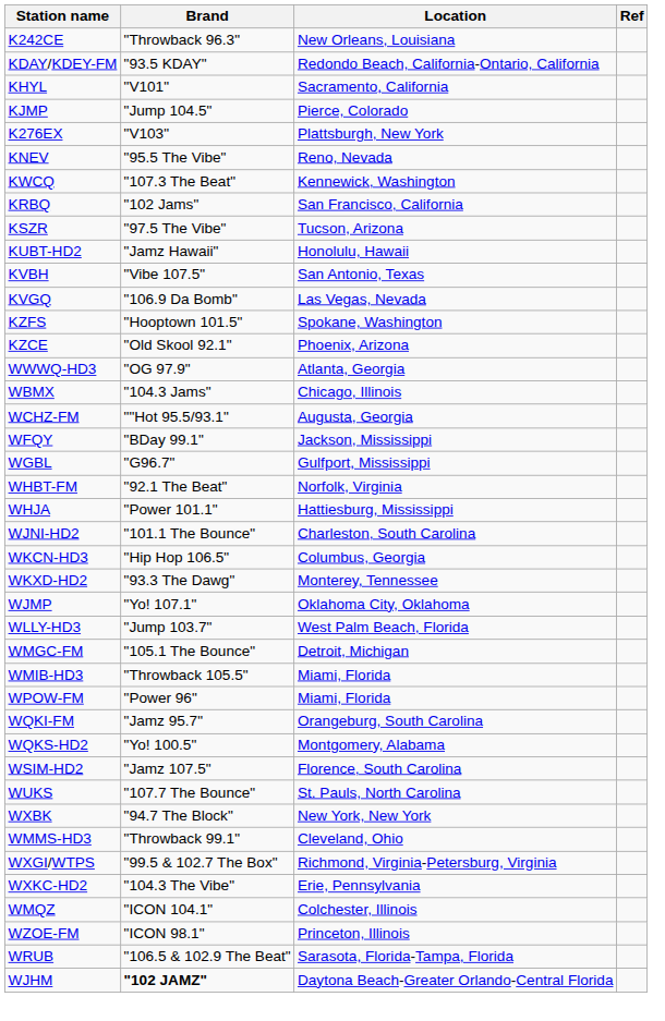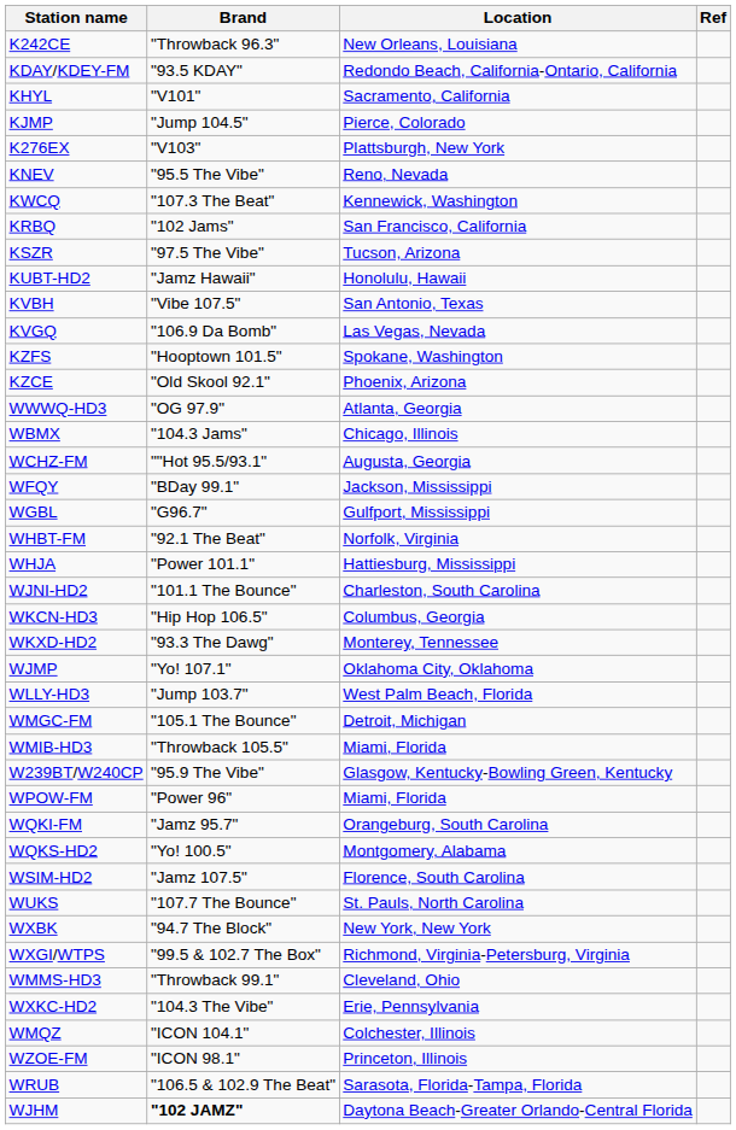 <table class="wikitable sortable">
 <tr>
 <th>Station name</th>
 <th>Brand</th>
 <th>Location</th>
 <th class="unsortable">Ref</th>
 </tr>
 <tr>
 <td><a href='#'>K242CE</a></td>
 <td>"Throwback 96.3"</td>
 <td><a href='#'>New Orleans, Louisiana</a></td>
 <td></td>
 </tr>
 <tr>
 <td><a href='#'>KDAY</a>/<a href='#'>KDEY-FM</a></td>
 <td>"93.5 KDAY"</td>
 <td><a href='#'>Redondo Beach, California</a>-<a href='#'>Ontario, California</a></td>
 <td></td>
 </tr>
 <tr>
 <td><a href='#'>KHYL</a></td>
 <td>"V101"</td>
 <td><a href='#'>Sacramento, California</a></td>
 <td></td>
 </tr>
 <tr>
 <td><a href='#'>KJMP</a></td>
 <td>"Jump 104.5"</td>
 <td><a href='#'>Pierce, Colorado</a></td>
 <td></td>
 </tr>
 <tr>
 <td><a href='#'>K276EX</a></td>
 <td>"V103"</td>
 <td><a href='#'>Plattsburgh, New York</a></td>
 <td></td>
 </tr>
 <tr>
 <td><a href='#'>KNEV</a></td>
 <td>"95.5 The Vibe"</td>
 <td><a href='#'>Reno, Nevada</a></td>
 <td></td>
 </tr>
 <tr>
 <td><a href='#'>KWCQ</a></td>
 <td>"107.3 The Beat"</td>
 <td><a href='#'>Kennewick, Washington</a></td>
 <td></td>
 </tr>
 <tr>
 <td><a href='#'>KRBQ</a></td>
 <td>"102 Jams"</td>
 <td><a href='#'>San Francisco, California</a></td>
 <td></td>
 </tr>
 <tr>
 <td><a href='#'>KSZR</a></td>
 <td>"97.5 The Vibe"</td>
 <td><a href='#'>Tucson, Arizona</a></td>
 <td></td>
 </tr>
 <tr>
 <td><a href='#'>KUBT-HD2</a></td>
 <td>"Jamz Hawaii"</td>
 <td><a href='#'>Honolulu, Hawaii</a></td>
 <td></td>
 </tr>
 <tr>
 <td><a href='#'>KVBH</a></td>
 <td>"Vibe 107.5"</td>
 <td><a href='#'>San Antonio, Texas</a></td>
 <td></td>
 </tr>
 <tr>
 <td><a href='#'>KVGQ</a></td>
 <td>"106.9 Da Bomb"</td>
 <td><a href='#'>Las Vegas, Nevada</a></td>
 <td></td>
 </tr>
 <tr>
 <td><a href='#'>KZFS</a></td>
 <td>"Hooptown 101.5"</td>
 <td><a href='#'>Spokane, Washington</a></td>
 <td></td>
 </tr>
 <tr>
 <td><a href='#'>KZCE</a></td>
 <td>"Old Skool 92.1"</td>
 <td><a href='#'>Phoenix, Arizona</a></td>
 <td></td>
 </tr>
 <tr>
 <td><a href='#'>WWWQ-HD3</a></td>
 <td>"OG 97.9"</td>
 <td><a href='#'>Atlanta, Georgia</a></td>
 <td></td>
 </tr>
 <tr>
 <td><a href='#'>WBMX</a></td>
 <td>"104.3 Jams"</td>
 <td><a href='#'>Chicago, Illinois</a></td>
 <td></td>
 </tr>
 <tr>
 <td><a href='#'>WCHZ-FM</a></td>
 <td>""Hot 95.5/93.1"</td>
 <td><a href='#'>Augusta, Georgia</a></td>
 <td></td>
 </tr>
 <tr>
 <td><a href='#'>WFQY</a></td>
 <td>"BDay 99.1"</td>
 <td><a href='#'>Jackson, Mississippi</a></td>
 <td></td>
 </tr>
 <tr>
 <td><a href='#'>WGBL</a></td>
 <td>"G96.7"</td>
 <td><a href='#'>Gulfport, Mississippi</a></td>
 <td></td>
 </tr>
 <tr>
 <td><a href='#'>WHBT-FM</a></td>
 <td>"92.1 The Beat"</td>
 <td><a href='#'>Norfolk, Virginia</a></td>
 <td></td>
 </tr>
 <tr>
 <td><a href='#'>WHJA</a></td>
 <td>"Power 101.1"</td>
 <td><a href='#'>Hattiesburg, Mississippi</a></td>
 <td></td>
 </tr>
 <tr>
 <td><a href='#'>WJNI-HD2</a></td>
 <td>"101.1 The Bounce"</td>
 <td><a href='#'>Charleston, South Carolina</a></td>
 <td></td>
 </tr>
 <tr>
 <td><a href='#'>WKCN-HD3</a></td>
 <td>"Hip Hop 106.5"</td>
 <td><a href='#'>Columbus, Georgia</a></td>
 <td></td>
 </tr>
 <tr>
 <td><a href='#'>WKXD-HD2</a></td>
 <td>"93.3 The Dawg"</td>
 <td><a href='#'>Monterey, Tennessee</a></td>
 <td></td>
 </tr>
 <tr>
 <td><a href='#'>WJMP</a></td>
 <td>"Yo! 107.1"</td>
 <td><a href='#'>Oklahoma City, Oklahoma</a></td>
 <td></td>
 </tr>
 <tr>
 <td><a href='#'>WLLY-HD3</a></td>
 <td>"Jump 103.7"</td>
 <td><a href='#'>West Palm Beach, Florida</a></td>
 <td></td>
 </tr>
 <tr>
 <td><a href='#'>WMGC-FM</a></td>
 <td>"105.1 The Bounce"</td>
 <td><a href='#'>Detroit, Michigan</a></td>
 <td></td>
 </tr>
 <tr>
 <td><a href='#'>WMIB-HD3</a></td>
 <td>"Throwback 105.5"</td>
 <td><a href='#'>Miami, Florida</a></td>
 <td></td>
 </tr>
 <tr>
+<td><a href='#'>W239BT</a>/<a href='#'>W240CP</a></td>
+<td>"95.9 The Vibe"</td>
+<td><a href='#'>Glasgow, Kentucky</a>-<a href='#'>Bowling Green, Kentucky</a></td>
+<td></td>
+</tr>
+<tr>
 <td><a href='#'>WPOW-FM</a></td>
 <td>"Power 96"</td>
 <td><a href='#'>Miami, Florida</a></td>
 <td></td>
 </tr>
 <tr>
 <td><a href='#'>WQKI-FM</a></td>
 <td>"Jamz 95.7"</td>
 <td><a href='#'>Orangeburg, South Carolina</a></td>
 <td></td>
 </tr>
 <tr>
 <td><a href='#'>WQKS-HD2</a></td>
 <td>"Yo! 100.5"</td>
 <td><a href='#'>Montgomery, Alabama</a></td>
 <td></td>
 </tr>
 <tr>
 <td><a href='#'>WSIM-HD2</a></td>
 <td>"Jamz 107.5"</td>
 <td><a href='#'>Florence, South Carolina</a></td>
 <td></td>
 </tr>
 <tr>
 <td><a href='#'>WUKS</a></td>
 <td>"107.7 The Bounce"</td>
 <td><a href='#'>St. Pauls, North Carolina</a></td>
 <td></td>
 </tr>
 <tr>
 <td><a href='#'>WXBK</a></td>
 <td>"94.7 The Block"</td>
 <td><a href='#'>New York, New York</a></td>
 <td></td>
 </tr>
 <tr>
+<td><a href='#'>WXGI</a>/<a href='#'>WTPS</a></td>
+<td>"99.5 & 102.7 The Box"</td>
+<td><a href='#'>Richmond, Virginia</a>-<a href='#'>Petersburg, Virginia</a></td>
+<td></td>
+</tr>
+<tr>
 <td><a href='#'>WMMS-HD3</a></td>
 <td>"Throwback 99.1"</td>
 <td><a href='#'>Cleveland, Ohio</a></td>
-<td></td>
-</tr>
-<tr>
-<td><a href='#'>WXGI</a>/<a href='#'>WTPS</a></td>
-<td>"99.5 & 102.7 The Box"</td>
-<td><a href='#'>Richmond, Virginia</a>-<a href='#'>Petersburg, Virginia</a></td>
 <td></td>
 </tr>
 <tr>
 <td><a href='#'>WXKC-HD2</a></td>
 <td>"104.3 The Vibe"</td>
 <td><a href='#'>Erie, Pennsylvania</a></td>
 <td></td>
 </tr>
 <tr>
 <td><a href='#'>WMQZ</a></td>
 <td>"ICON 104.1"</td>
 <td><a href='#'>Colchester, Illinois</a></td>
 <td></td>
 </tr>
 <tr>
 <td><a href='#'>WZOE-FM</a></td>
 <td>"ICON 98.1"</td>
 <td><a href='#'>Princeton, Illinois</a></td>
 <td></td>
 </tr>
 <tr>
 <td><a href='#'>WRUB</a></td>
 <td>"106.5 & 102.9 The Beat"</td>
 <td><a href='#'>Sarasota, Florida</a>-<a href='#'>Tampa, Florida</a></td>
 <td></td>
 </tr>
 <tr>
 <td><a href='#'>WJHM</a></td>
 <td><strong>"102 JAMZ"</strong></td>
 <td><a href='#'>Daytona Beach</a>-<a href='#'>Greater Orlando</a>-<a href='#'>Central Florida</a></td>
 <td></td>
 </tr>
 </table>
